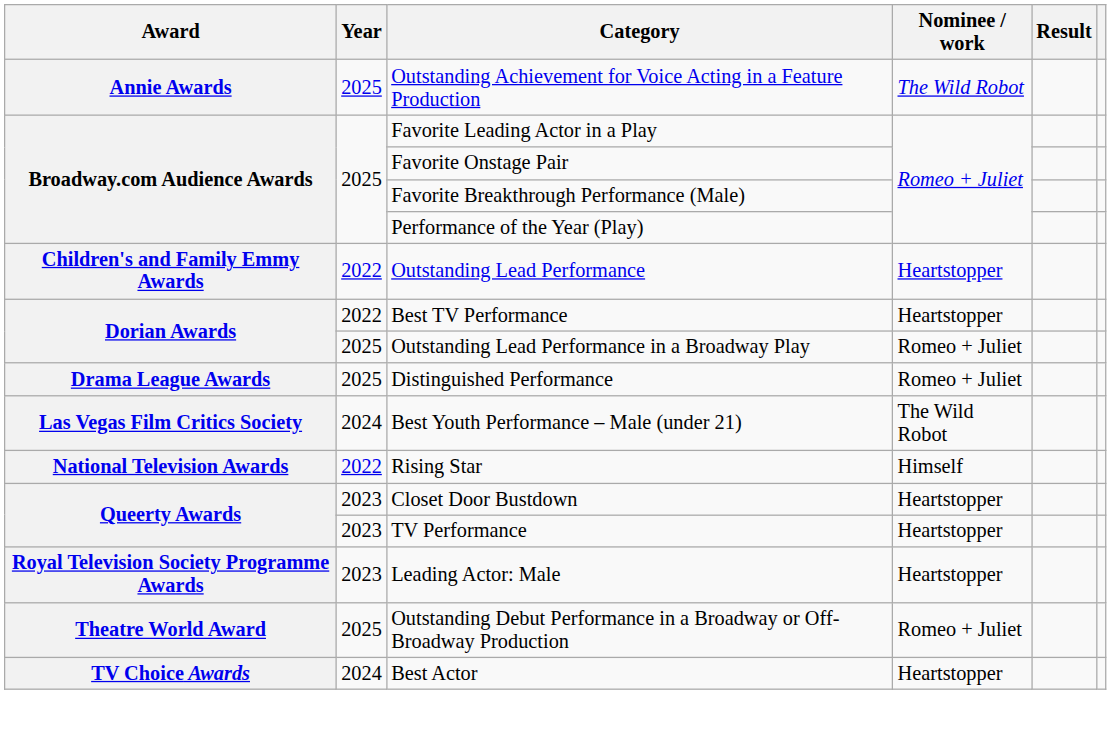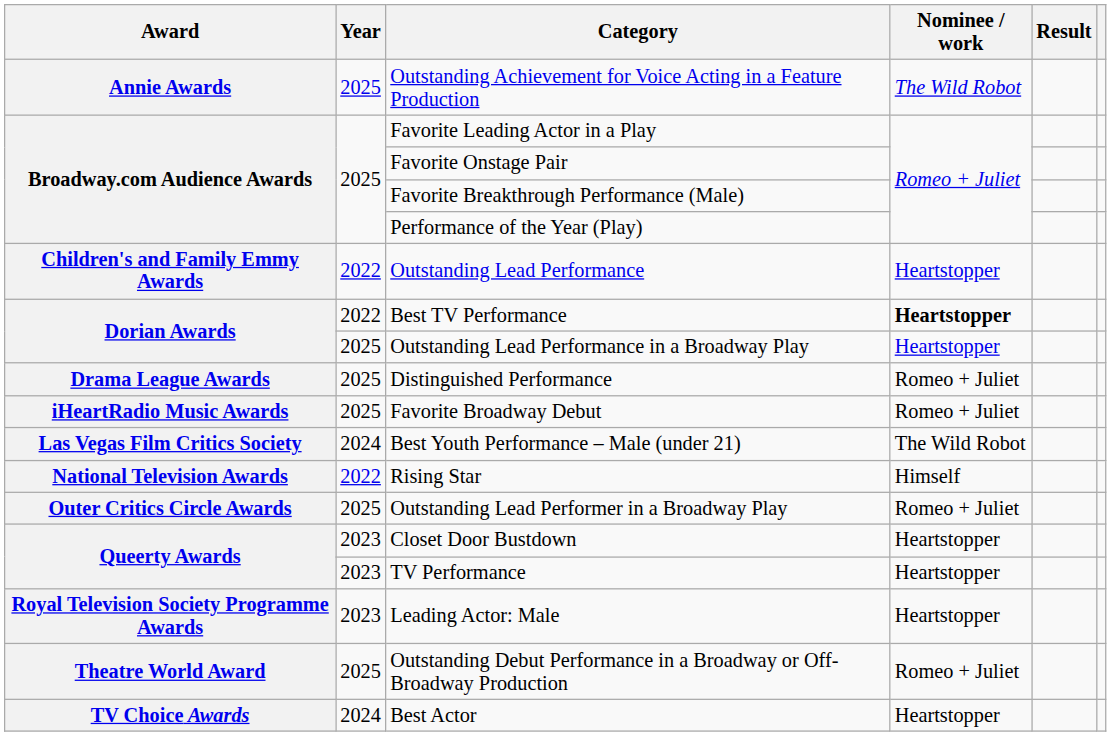 <table class="wikitable plainrowheaders sortable">
 <tr>
 <th scope="col">Award</th>
 <th scope="col">Year</th>
 <th scope="col">Category</th>
 <th scope="col">Nominee / work</th>
 <th scope="col">Result</th>
 <th scope="col" class="unsortable"></th>
 </tr>
 <tr>
 <th scope="row"><a href='#'>Annie Awards</a></th>
 <td><a href='#'>2025</a></td>
 <td><a href='#'>Outstanding Achievement for Voice Acting in a Feature Production</a></td>
 <td><em><a href='#'>The Wild Robot</a></em></td>
 <td></td>
 <td style="text-align:center"></td>
 </tr>
 <tr>
 <th rowspan="4" scope="row">Broadway.com Audience Awards</th>
 <td rowspan="4">2025</td>
 <td>Favorite Leading Actor in a Play</td>
 <td rowspan="4"><a href='#'><em>Romeo + Juliet</em></a><em></td>
 <td></td>
 <td style="text-align:center"></td>
 </tr>
 <tr>
 <td>Favorite Onstage Pair</td>
 <td></td>
 <td style="text-align:center"></td>
 </tr>
 <tr>
 <td>Favorite Breakthrough Performance (Male)</td>
 <td></td>
 <td style="text-align:center"></td>
 </tr>
 <tr>
 <td>Performance of the Year (Play)</td>
 <td></td>
 <td style="text-align:center"></td>
 </tr>
 <tr>
 <th scope="row"><a href='#'>Children's and Family Emmy Awards</a></th>
 <td><a href='#'>2022</a></td>
 <td><a href='#'>Outstanding Lead Performance</a></td>
 <td></em><a href='#'>Heartstopper</a><em></td>
 <td></td>
 <td style="text-align:center"></td>
 </tr>
 <tr>
 <th rowspan="2" scope="row"><a href='#'>Dorian Awards</a></th>
 <td>2022</td>
 <td>Best TV Performance</td>
-<td></em>Heartstopper<em></td>
+<td><strong></em>Heartstopper<em></strong></td>
 <td></td>
 <td style="text-align:center"></td>
 </tr>
 <tr>
 <td>2025</td>
 <td>Outstanding Lead Performance in a Broadway Play</td>
-<td></em>Romeo + Juliet<em></td>
+<td></em><a href='#'>Heartstopper</a><em></td>
 <td></td>
 <td style="text-align: center;"></td>
 </tr>
 <tr>
 <th scope="row"><a href='#'>Drama League Awards</a></th>
 <td>2025</td>
 <td>Distinguished Performance</td>
+<td></em>Romeo + Juliet<em></td>
+<td></td>
+<td style="text-align:center"></td>
+</tr>
+<tr>
+<th scope="row"><a href='#'>iHeartRadio Music Awards</a></th>
+<td>2025</td>
+<td>Favorite Broadway Debut</td>
 <td></em>Romeo + Juliet<em></td>
 <td></td>
 <td style="text-align:center"></td>
 </tr>
 <tr>
 <th scope="row"><a href='#'>Las Vegas Film Critics Society</a></th>
 <td>2024</td>
 <td>Best Youth Performance – Male (under 21)</td>
 <td></em>The Wild Robot<em></td>
 <td></td>
 <td style="text-align:center"></td>
 </tr>
 <tr>
 <th scope="row"><a href='#'>National Television Awards</a></th>
 <td><a href='#'>2022</a></td>
 <td>Rising Star</td>
 <td>Himself</td>
+<td></td>
+<td style="text-align:center"></td>
+</tr>
+<tr>
+<th scope="row"><a href='#'>Outer Critics Circle Awards</a></th>
+<td>2025</td>
+<td>Outstanding Lead Performer in a Broadway Play</td>
+<td></em>Romeo + Juliet<em></td>
 <td></td>
 <td style="text-align:center"></td>
 </tr>
 <tr>
 <th scope="row" rowspan="2"><a href='#'>Queerty Awards</a></th>
 <td>2023</td>
 <td>Closet Door Bustdown</td>
 <td></em>Heartstopper<em></td>
 <td></td>
 <td style="text-align:center"></td>
 </tr>
 <tr>
 <td>2023</td>
 <td>TV Performance</td>
 <td></em>Heartstopper<em></td>
 <td></td>
 <td style="text-align:center"></td>
 </tr>
 <tr>
 <th scope="row"><a href='#'>Royal Television Society Programme Awards</a></th>
 <td>2023</td>
 <td>Leading Actor: Male</td>
 <td></em>Heartstopper<em></td>
 <td></td>
 <td style="text-align:center"></td>
 </tr>
 <tr>
 <th scope="row"><a href='#'>Theatre World Award</a></th>
 <td>2025</td>
 <td>Outstanding Debut Performance in a Broadway or Off-Broadway Production</td>
 <td></em>Romeo + Juliet<em></td>
 <td></td>
 <td style="text-align:center"></td>
 </tr>
 <tr>
 <th scope="row"><a href='#'></em>TV Choice<em> Awards</a></th>
 <td>2024</td>
 <td>Best Actor</td>
 <td></em>Heartstopper<em></td>
 <td></td>
 <td style="text-align:center"></td>
 </tr>
 </table>
